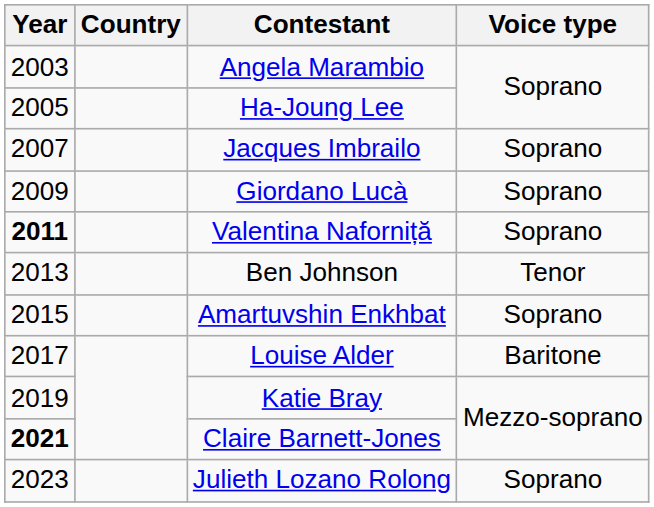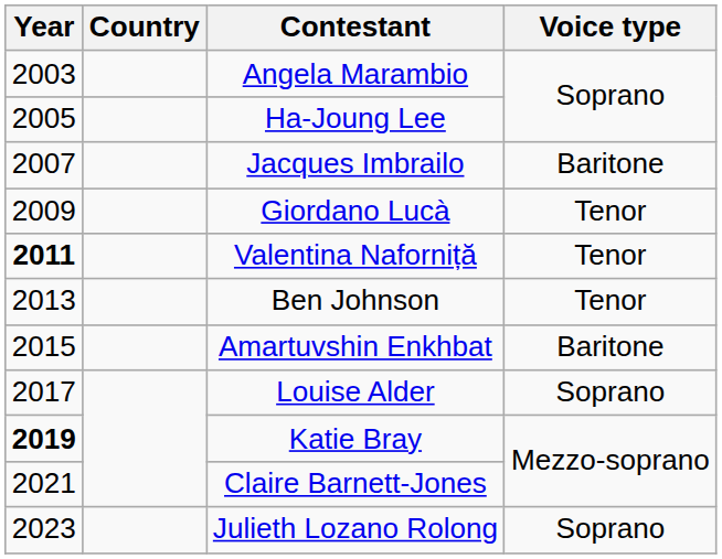 <table class="wikitable" style="text-align:center">
 <tr>
 <th>Year</th>
 <th>Country</th>
 <th>Contestant</th>
 <th>Voice type</th>
 </tr>
 <tr>
 <td>2003</td>
 <td></td>
 <td><a href='#'>Angela Marambio</a></td>
 <td rowspan="2">Soprano</td>
 </tr>
 <tr>
 <td>2005</td>
 <td></td>
 <td><a href='#'>Ha-Joung Lee</a></td>
 </tr>
 <tr>
 <td>2007</td>
 <td></td>
 <td><a href='#'>Jacques Imbrailo</a></td>
-<td>Soprano</td>
+<td>Baritone</td>
 </tr>
 <tr>
 <td>2009</td>
 <td></td>
 <td><a href='#'>Giordano Lucà</a></td>
-<td>Soprano</td>
+<td>Tenor</td>
 </tr>
 <tr>
 <td><strong>2011</strong></td>
 <td></td>
 <td><a href='#'>Valentina Naforniță</a></td>
-<td>Soprano</td>
+<td>Tenor</td>
 </tr>
 <tr>
 <td>2013</td>
 <td></td>
 <td>Ben Johnson</td>
 <td>Tenor</td>
 </tr>
 <tr>
 <td>2015</td>
 <td></td>
 <td><a href='#'>Amartuvshin Enkhbat</a></td>
-<td>Soprano</td>
+<td>Baritone</td>
 </tr>
 <tr>
 <td>2017</td>
 <td rowspan="3"></td>
 <td><a href='#'>Louise Alder</a></td>
-<td>Baritone</td>
+<td>Soprano</td>
 </tr>
 <tr>
-<td>2019</td>
+<td><strong>2019</strong></td>
 <td><a href='#'>Katie Bray</a></td>
 <td rowspan="2">Mezzo-soprano</td>
 </tr>
 <tr>
-<td><strong>2021</strong></td>
+<td>2021</td>
 <td><a href='#'>Claire Barnett-Jones</a></td>
 </tr>
 <tr>
 <td>2023</td>
 <td></td>
 <td><a href='#'>Julieth Lozano Rolong</a></td>
 <td>Soprano</td>
 </tr>
 </table>
